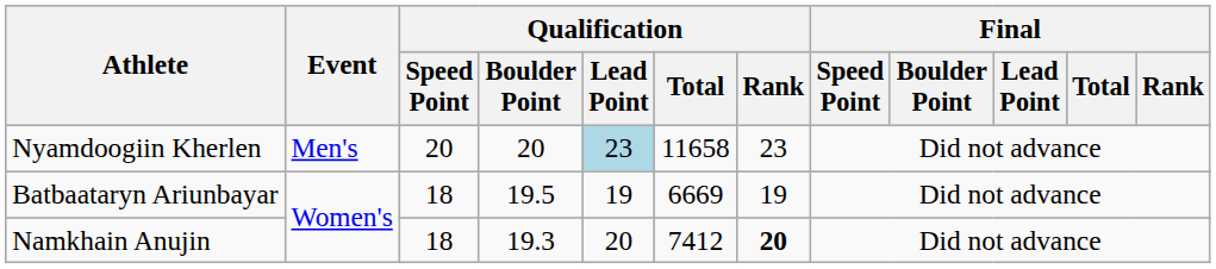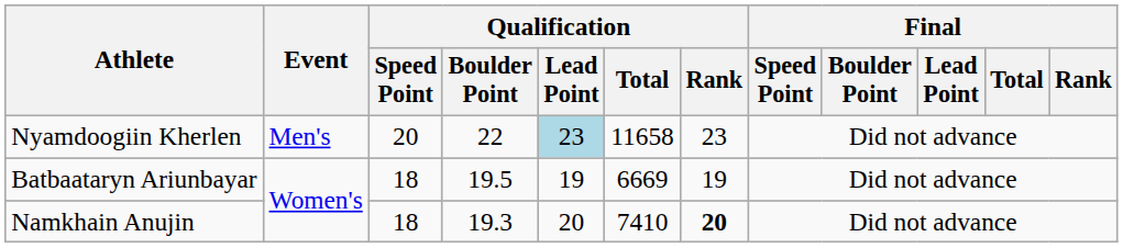 <table class=wikitable style="font-size:90%; text-align:center;">
 <tr>
 <th rowspan="2">Athlete</th>
 <th rowspan="2">Event</th>
 <th colspan=5>Qualification</th>
 <th colspan=5>Final</th>
 </tr>
 <tr style="font-size:95%">
 <th>Speed<br>Point</th>
 <th>Boulder<br>Point</th>
 <th>Lead<br>Point</th>
 <th>Total</th>
 <th>Rank</th>
 <th>Speed<br>Point</th>
 <th>Boulder<br>Point</th>
 <th>Lead<br>Point</th>
 <th>Total</th>
 <th>Rank</th>
 </tr>
 <tr>
 <td align=left>Nyamdoogiin Kherlen</td>
 <td align=left><a href='#'>Men's</a></td>
 <td>20</td>
-<td>20</td>
+<td>22</td>
 <td style="background: lightblue;">23</td>
 <td>11658</td>
 <td>23</td>
 <td colspan=5>Did not advance</td>
 </tr>
 <tr>
 <td align=left>Batbaataryn Ariunbayar</td>
 <td align=left rowspan=2><a href='#'>Women's</a></td>
 <td>18</td>
 <td>19.5</td>
 <td>19</td>
 <td>6669</td>
 <td>19</td>
 <td colspan=5>Did not advance</td>
 </tr>
 <tr>
 <td align=left>Namkhain Anujin</td>
 <td>18</td>
 <td>19.3</td>
 <td>20</td>
-<td>7412</td>
+<td>7410</td>
 <td><strong>20</strong></td>
 <td colspan=5>Did not advance</td>
 </tr>
 </table>
